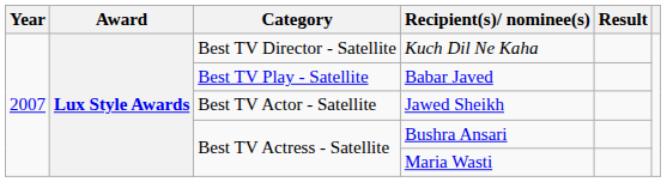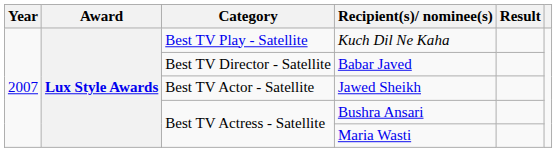 <table class="wikitable plainrowheaders">
 <tr>
 <th>Year</th>
 <th>Award</th>
 <th>Category</th>
 <th>Recipient(s)/ nominee(s)</th>
 <th scope="col" class="unsortable">Result</th>
 <th scope="col" class="unsortable"></th>
 </tr>
 <tr>
 <td rowspan="5"><a href='#'>2007</a></td>
 <th scope="row" rowspan="5"><a href='#'>Lux Style Awards</a></th>
-<td>Best TV Director - Satellite</td>
+<td><a href='#'>Best TV Play - Satellite</a></td>
 <td><em>Kuch Dil Ne Kaha</em></td>
 <td></td>
 <td rowspan="5"></td>
 </tr>
 <tr>
-<td><a href='#'>Best TV Play - Satellite</a></td>
+<td>Best TV Director - Satellite</td>
 <td><a href='#'>Babar Javed</a></td>
 <td></td>
 </tr>
 <tr>
 <td>Best TV Actor - Satellite</td>
 <td><a href='#'>Jawed Sheikh</a></td>
 <td></td>
 </tr>
 <tr>
 <td rowspan="2">Best TV Actress - Satellite</td>
 <td><a href='#'>Bushra Ansari</a></td>
 <td></td>
 </tr>
 <tr>
 <td><a href='#'>Maria Wasti</a></td>
 <td></td>
 </tr>
 </table>
